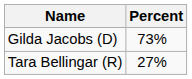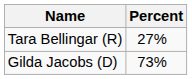 <table class="wikitable">
 <tr>
 <th>Name</th>
 <th>Percent</th>
 </tr>
 <tr>
+<td>Tara Bellingar (R)</td>
+<td>  27%</td>
+</tr>
+<tr>
 <td>Gilda Jacobs (D)</td>
 <td>  73%</td>
 </tr>
-<tr>
-<td>Tara Bellingar (R)</td>
-<td>  27%</td>
-</tr>
 </table>
